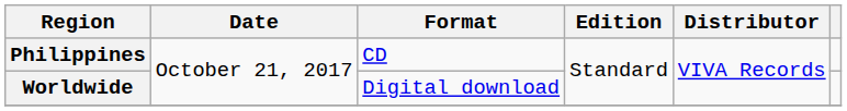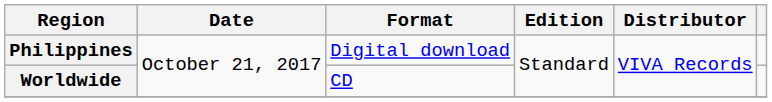 <table class="wikitable plainrowheaders">
 <tr>
 <th scope="col">Region</th>
 <th scope="col">Date</th>
 <th scope="col">Format</th>
 <th scope="col">Edition</th>
 <th scope="col">Distributor</th>
 <th scope="col"></th>
 </tr>
 <tr>
 <th scope="row">Philippines</th>
 <td rowspan="2">October 21, 2017</td>
-<td rowspan="1"><a href='#'>CD</a></td>
+<td><a href='#'>Digital download</a></td>
 <td rowspan="2">Standard</td>
 <td rowspan="2"><a href='#'>VIVA Records</a></td>
 <td></td>
 </tr>
 <tr>
 <th scope="row">Worldwide</th>
-<td><a href='#'>Digital download</a></td>
+<td rowspan="1"><a href='#'>CD</a></td>
 <td></td>
 </tr>
 <tr>
 </tr>
 </table>
